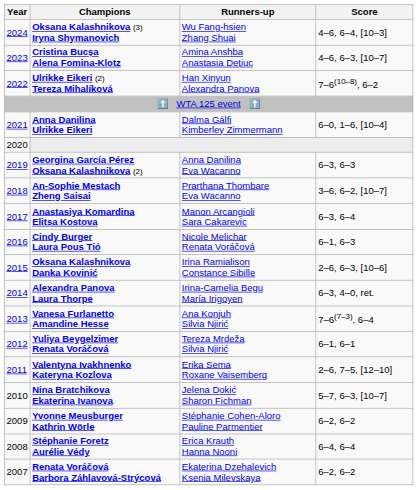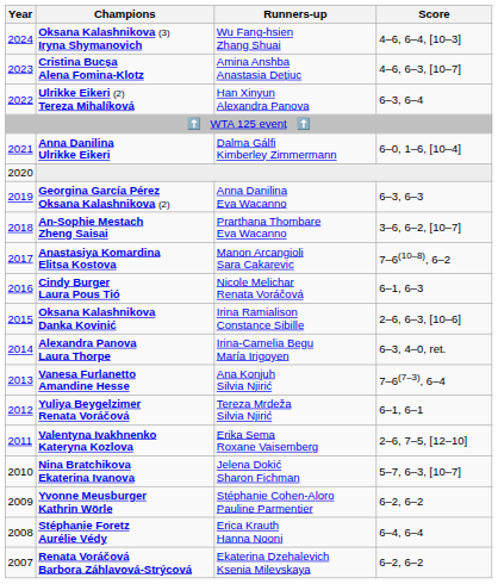 <table class="wikitable" style="font-size:90%">
 <tr>
 <th>Year</th>
 <th width="220">Champions</th>
 <th width="200">Runners-up</th>
 <th width="140">Score</th>
 </tr>
 <tr>
 <td><a href='#'>2024</a></td>
 <td> <strong><a href='#'>Oksana Kalashnikova</a></strong> <small>(3)</small> <br>  <strong><a href='#'>Iryna Shymanovich</a></strong></td>
 <td> <a href='#'>Wu Fang-hsien</a> <br>  <a href='#'>Zhang Shuai</a></td>
 <td>4–6, 6–4, [10–3]</td>
 </tr>
 <tr>
 <td><a href='#'>2023</a></td>
 <td> <strong><a href='#'>Cristina Bucșa</a></strong> <br>  <strong><a href='#'>Alena Fomina-Klotz</a></strong></td>
 <td> <a href='#'>Amina Anshba</a> <br>  <a href='#'>Anastasia Dețiuc</a></td>
 <td>4–6, 6–3, [10–7]</td>
 </tr>
 <tr>
 <td><a href='#'>2022</a></td>
 <td> <strong><a href='#'>Ulrikke Eikeri</a></strong> <small>(2)</small> <br>  <strong><a href='#'>Tereza Mihalíková</a></strong></td>
 <td> <a href='#'>Han Xinyun</a> <br>  <a href='#'>Alexandra Panova</a></td>
-<td>7–6<sup>(10–8)</sup>, 6–2</td>
+<td>6–3, 6–4</td>
 </tr>
 <tr>
 <td colspan="4" align="center" bgcolor=silver>⬆️   <a href='#'>WTA 125 event</a>   ⬆️</td>
 </tr>
 <tr>
 <td><a href='#'>2021</a></td>
 <td> <strong><a href='#'>Anna Danilina</a></strong> <br>  <strong><a href='#'>Ulrikke Eikeri</a></strong></td>
 <td> <a href='#'>Dalma Gálfi</a> <br>  <a href='#'>Kimberley Zimmermann</a></td>
 <td>6–0, 1–6, [10–4]</td>
 </tr>
 <tr>
 <td>2020</td>
 <td colspan=3 bgcolor="#ededed"></td>
 </tr>
 <tr>
 <td><a href='#'>2019</a></td>
 <td> <strong><a href='#'>Georgina García Pérez</a></strong> <br>  <strong><a href='#'>Oksana Kalashnikova</a></strong> <small>(2)</small></td>
 <td> <a href='#'>Anna Danilina</a> <br>  <a href='#'>Eva Wacanno</a></td>
 <td>6–3, 6–3</td>
 </tr>
 <tr>
 <td><a href='#'>2018</a></td>
 <td> <strong><a href='#'>An-Sophie Mestach</a></strong> <br>  <strong><a href='#'>Zheng Saisai</a></strong></td>
 <td> <a href='#'>Prarthana Thombare</a> <br>  <a href='#'>Eva Wacanno</a></td>
 <td>3–6, 6–2, [10–7]</td>
 </tr>
 <tr>
 <td><a href='#'>2017</a></td>
 <td> <strong><a href='#'>Anastasiya Komardina</a></strong> <br>  <strong><a href='#'>Elitsa Kostova</a></strong></td>
 <td> <a href='#'>Manon Arcangioli</a> <br>  <a href='#'>Sara Cakarevic</a></td>
-<td>6–3, 6–4</td>
+<td>7–6<sup>(10–8)</sup>, 6–2</td>
 </tr>
 <tr>
 <td><a href='#'>2016</a></td>
 <td> <strong><a href='#'>Cindy Burger</a></strong> <br>  <strong><a href='#'>Laura Pous Tió</a></strong></td>
 <td> <a href='#'>Nicole Melichar</a> <br>  <a href='#'>Renata Voráčová</a></td>
 <td>6–1, 6–3</td>
 </tr>
 <tr>
 <td><a href='#'>2015</a></td>
 <td> <strong><a href='#'>Oksana Kalashnikova</a></strong> <br>  <strong><a href='#'>Danka Kovinić</a></strong></td>
 <td> <a href='#'>Irina Ramialison</a> <br>  <a href='#'>Constance Sibille</a></td>
 <td>2–6, 6–3, [10–6]</td>
 </tr>
 <tr>
 <td><a href='#'>2014</a></td>
 <td> <strong><a href='#'>Alexandra Panova</a></strong> <br>  <strong><a href='#'>Laura Thorpe</a></strong></td>
 <td> <a href='#'>Irina-Camelia Begu</a> <br>  <a href='#'>María Irigoyen</a></td>
 <td>6–3, 4–0, ret.</td>
 </tr>
 <tr>
 <td><a href='#'>2013</a></td>
 <td> <strong><a href='#'>Vanesa Furlanetto</a></strong> <br>  <strong><a href='#'>Amandine Hesse</a></strong></td>
 <td> <a href='#'>Ana Konjuh</a> <br>  <a href='#'>Silvia Njirić</a></td>
 <td>7–6<sup>(7–3)</sup>, 6–4</td>
 </tr>
 <tr>
 <td><a href='#'>2012</a></td>
 <td> <strong><a href='#'>Yuliya Beygelzimer</a></strong> <br>  <strong><a href='#'>Renata Voráčová</a></strong></td>
 <td> <a href='#'>Tereza Mrdeža</a> <br>  <a href='#'>Silvia Njirić</a></td>
 <td>6–1, 6–1</td>
 </tr>
 <tr>
 <td><a href='#'>2011</a></td>
 <td> <strong><a href='#'>Valentyna Ivakhnenko</a></strong> <br>  <strong><a href='#'>Kateryna Kozlova</a></strong></td>
 <td> <a href='#'>Erika Sema</a> <br>  <a href='#'>Roxane Vaisemberg</a></td>
 <td>2–6, 7–5, [12–10]</td>
 </tr>
 <tr>
 <td>2010</td>
 <td> <strong><a href='#'>Nina Bratchikova</a></strong> <br>  <strong><a href='#'>Ekaterina Ivanova</a></strong></td>
 <td> <a href='#'>Jelena Dokić</a> <br>  <a href='#'>Sharon Fichman</a></td>
 <td>5–7, 6–3, [10–7]</td>
 </tr>
 <tr>
 <td>2009</td>
 <td> <strong><a href='#'>Yvonne Meusburger</a></strong> <br>  <strong><a href='#'>Kathrin Wörle</a></strong></td>
 <td> <a href='#'>Stéphanie Cohen-Aloro</a> <br>  <a href='#'>Pauline Parmentier</a></td>
 <td>6–2, 6–2</td>
 </tr>
 <tr>
 <td>2008</td>
 <td> <strong><a href='#'>Stéphanie Foretz</a></strong> <br>  <strong><a href='#'>Aurélie Védy</a></strong></td>
 <td> <a href='#'>Erica Krauth</a> <br>  <a href='#'>Hanna Nooni</a></td>
 <td>6–4, 6–4</td>
 </tr>
 <tr>
 <td>2007</td>
 <td> <strong><a href='#'>Renata Voráčová</a></strong> <br>  <strong><a href='#'>Barbora Záhlavová-Strýcová</a></strong></td>
 <td> <a href='#'>Ekaterina Dzehalevich</a> <br>  <a href='#'>Ksenia Milevskaya</a></td>
 <td>6–2, 6–2</td>
 </tr>
 </table>
